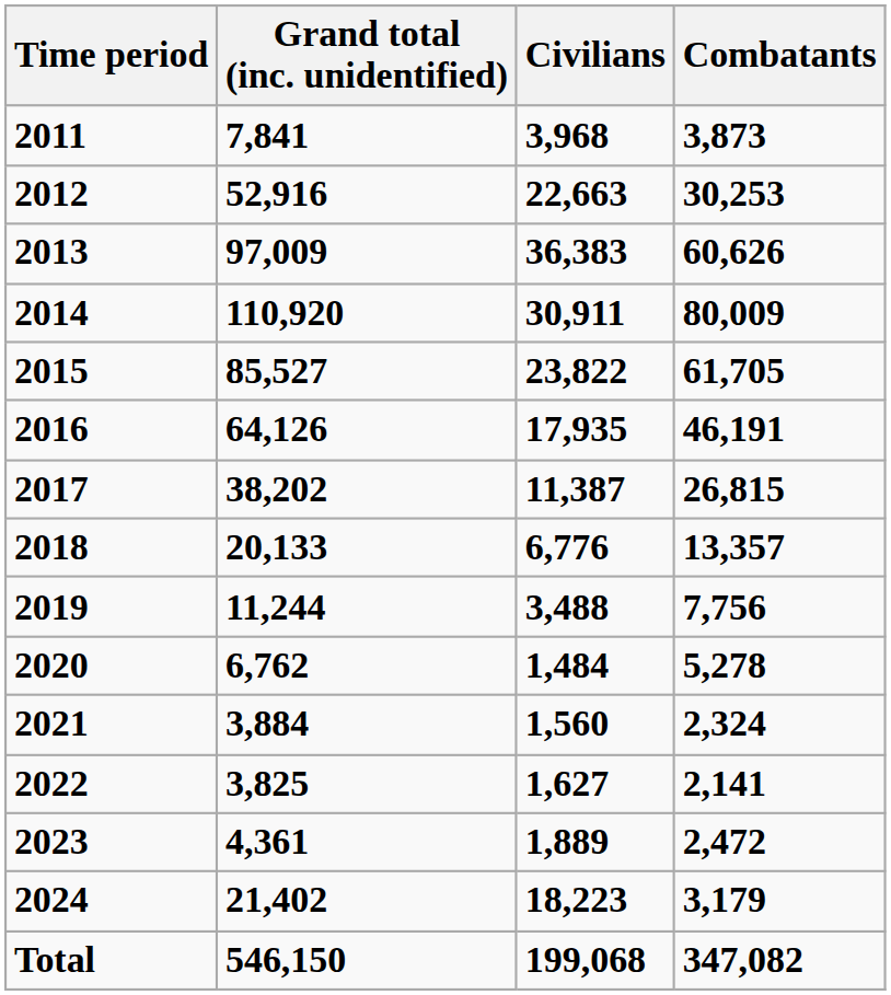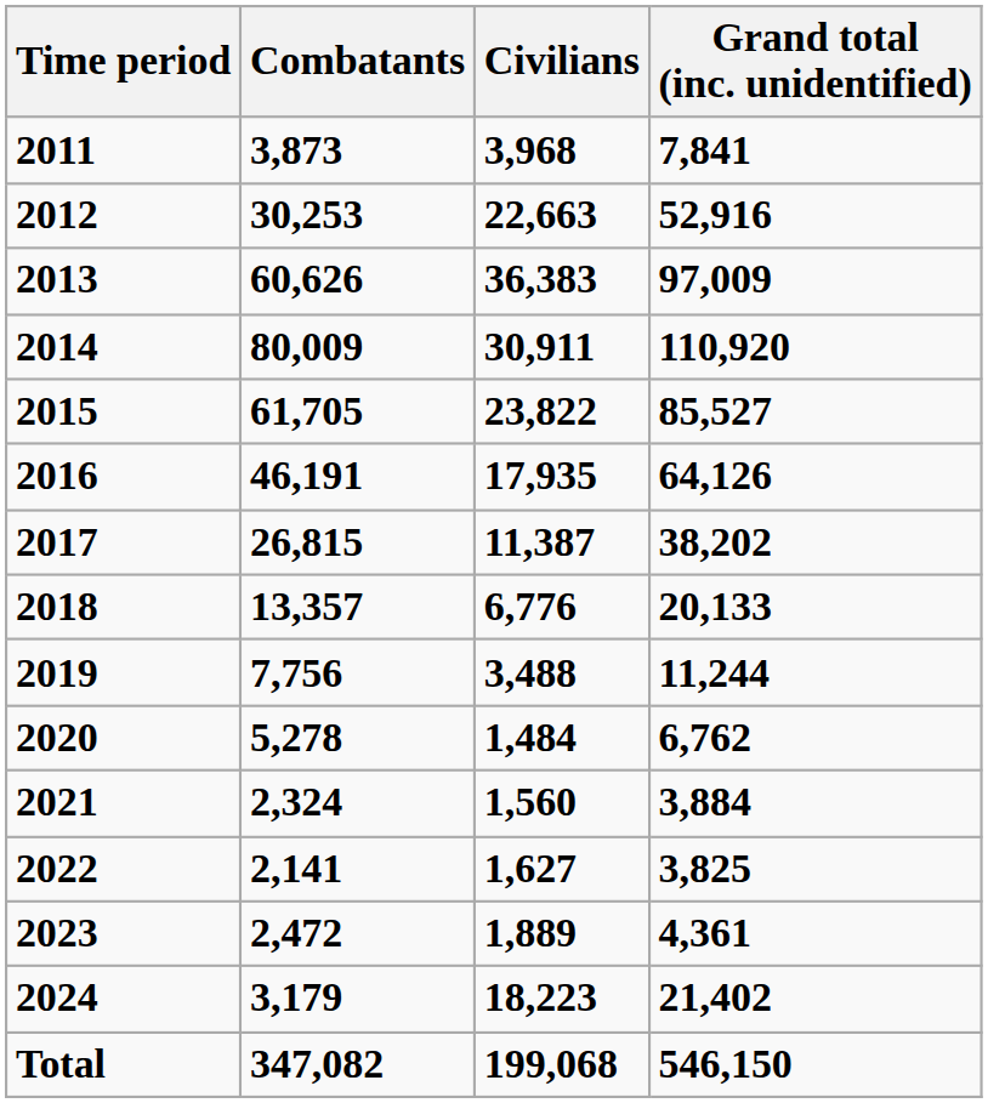 <table class="wikitable">
 <tr>
 <th>Time period</th>
+<th>Combatants</th>
+<th>Civilians</th>
 <th>Grand total<br>(inc. unidentified)</th>
-<th>Civilians</th>
-<th>Combatants</th>
 </tr>
 <tr>
 <td><strong>2011</strong></td>
+<td><strong>3,873</strong></td>
+<td><strong>3,968</strong></td>
 <td><strong>7,841</strong></td>
-<td><strong>3,968</strong></td>
-<td><strong>3,873</strong></td>
 </tr>
 <tr>
 <td><strong>2012</strong></td>
+<td><strong>30,253</strong></td>
+<td><strong>22,663</strong></td>
 <td><strong>52,916</strong></td>
-<td><strong>22,663</strong></td>
-<td><strong>30,253</strong></td>
 </tr>
 <tr>
 <td><strong>2013</strong></td>
+<td><strong>60,626</strong></td>
+<td><strong>36,383</strong></td>
 <td><strong>97,009</strong></td>
-<td><strong>36,383</strong></td>
-<td><strong>60,626</strong></td>
 </tr>
 <tr>
 <td><strong>2014</strong></td>
+<td><strong>80,009</strong></td>
+<td><strong>30,911</strong></td>
 <td><strong>110,920</strong></td>
-<td><strong>30,911</strong></td>
-<td><strong>80,009</strong></td>
 </tr>
 <tr>
 <td><strong>2015</strong></td>
+<td><strong>61,705</strong></td>
+<td><strong>23,822</strong></td>
 <td><strong>85,527</strong></td>
-<td><strong>23,822</strong></td>
-<td><strong>61,705</strong></td>
 </tr>
 <tr>
 <td><strong>2016</strong></td>
+<td><strong>46,191</strong></td>
+<td><strong>17,935</strong></td>
 <td><strong>64,126</strong></td>
-<td><strong>17,935</strong></td>
-<td><strong>46,191</strong></td>
 </tr>
 <tr>
 <td><strong>2017</strong></td>
+<td><strong>26,815</strong></td>
+<td><strong>11,387</strong></td>
 <td><strong>38,202</strong></td>
-<td><strong>11,387</strong></td>
-<td><strong>26,815</strong></td>
 </tr>
 <tr>
 <td><strong>2018</strong></td>
+<td><strong>13,357</strong></td>
+<td><strong>6,776</strong></td>
 <td><strong>20,133</strong></td>
-<td><strong>6,776</strong></td>
-<td><strong>13,357</strong></td>
 </tr>
 <tr>
 <td><strong>2019</strong></td>
+<td><strong>7,756</strong></td>
+<td><strong>3,488</strong></td>
 <td><strong>11,244</strong></td>
-<td><strong>3,488</strong></td>
-<td><strong>7,756</strong></td>
 </tr>
 <tr>
 <td><strong>2020</strong></td>
+<td><strong>5,278</strong></td>
+<td><strong>1,484</strong></td>
 <td><strong>6,762</strong></td>
-<td><strong>1,484</strong></td>
-<td><strong>5,278</strong></td>
 </tr>
 <tr>
 <td><strong>2021</strong></td>
+<td><strong>2,324</strong></td>
+<td><strong>1,560</strong></td>
 <td><strong>3,884</strong></td>
-<td><strong>1,560</strong></td>
-<td><strong>2,324</strong></td>
 </tr>
 <tr>
 <td><strong>2022</strong></td>
+<td><strong>2,141</strong></td>
+<td><strong>1,627</strong></td>
 <td><strong>3,825</strong></td>
-<td><strong>1,627</strong></td>
-<td><strong>2,141</strong></td>
 </tr>
 <tr>
 <td><strong>2023</strong></td>
+<td><strong>2,472</strong></td>
+<td><strong>1,889</strong></td>
 <td><strong>4,361</strong></td>
-<td><strong>1,889</strong></td>
-<td><strong>2,472</strong></td>
 </tr>
 <tr>
 <td><strong>2024</strong></td>
+<td><strong>3,179</strong></td>
+<td><strong>18,223</strong></td>
 <td><strong>21,402</strong></td>
-<td><strong>18,223</strong></td>
-<td><strong>3,179</strong></td>
 </tr>
 <tr>
 <td><strong>Total</strong></td>
+<td><strong>347,082</strong></td>
+<td><strong>199,068</strong></td>
 <td><strong>546,150</strong></td>
-<td><strong>199,068</strong></td>
-<td><strong>347,082</strong></td>
 </tr>
 </table>
